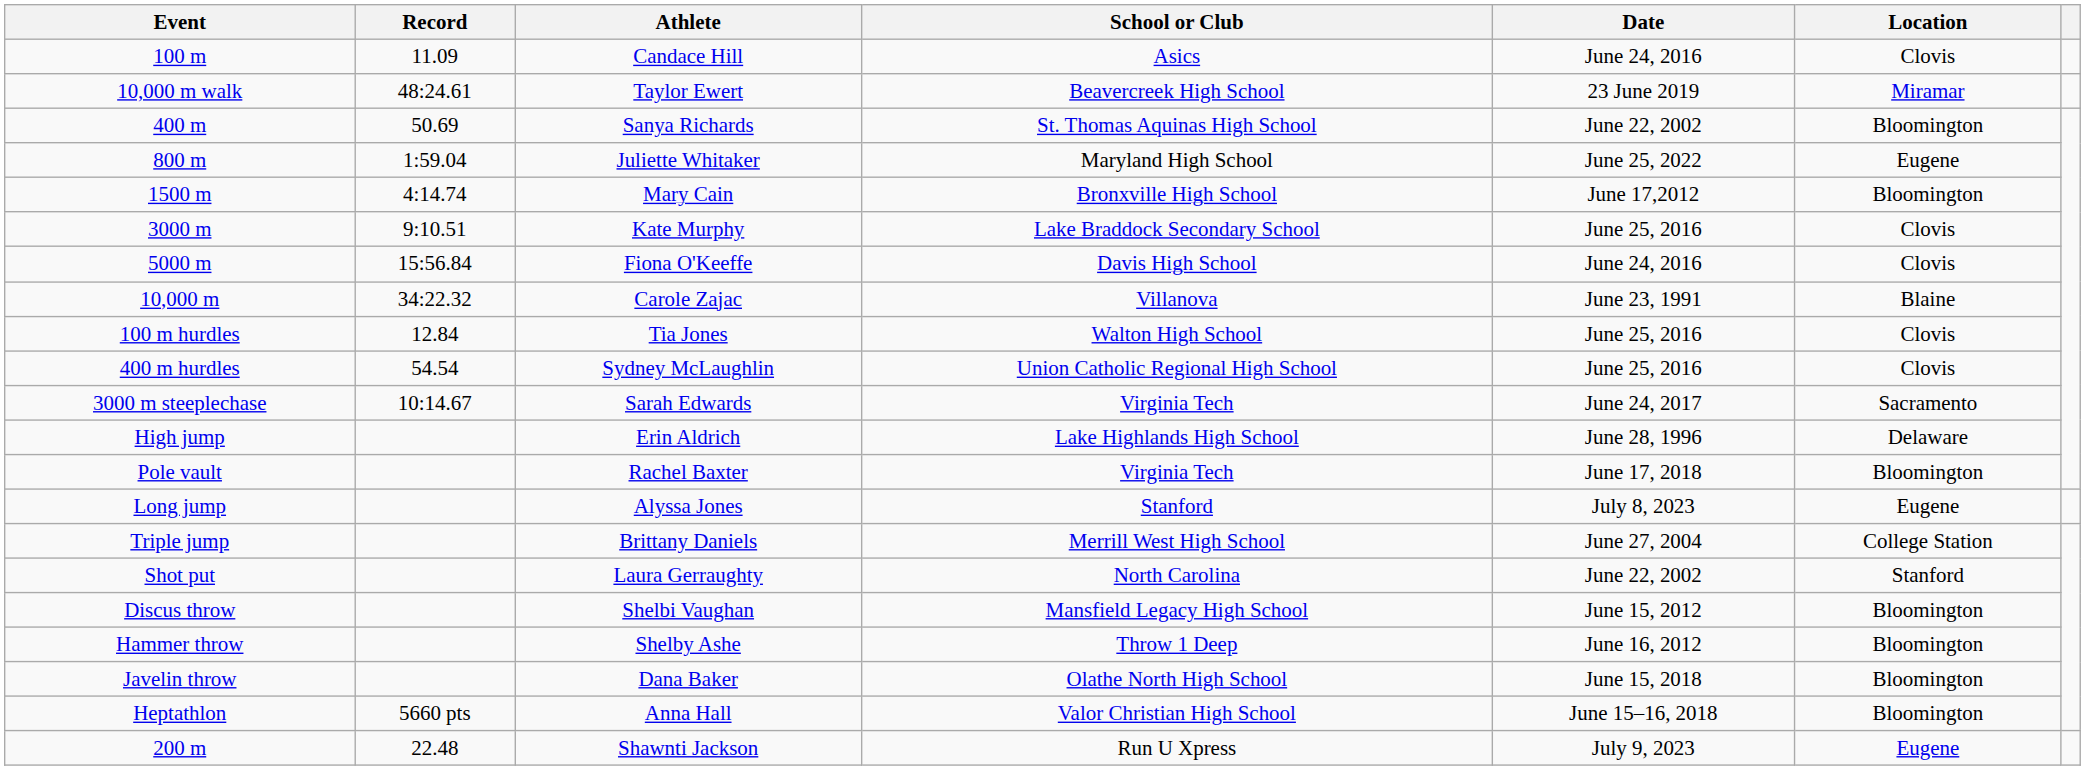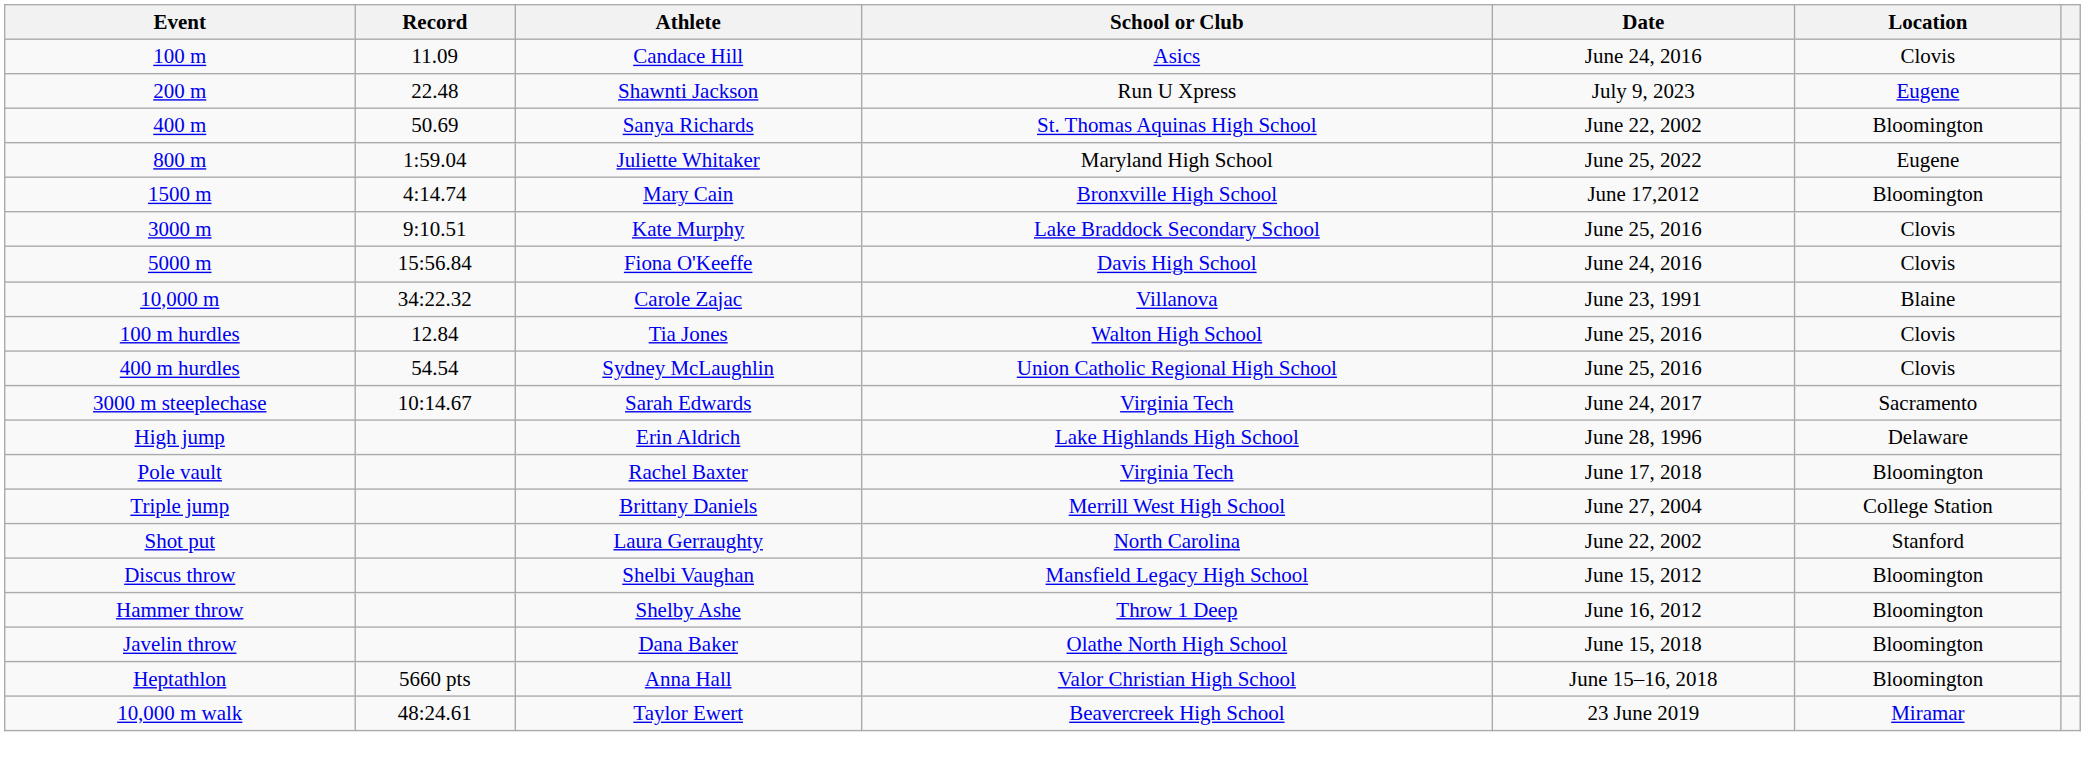 <table class="wikitable"  style="text-align:center; font-size:95%; width:95%;">
 <tr>
 <th>Event</th>
 <th>Record</th>
 <th>Athlete</th>
 <th>School or Club</th>
 <th>Date</th>
 <th>Location</th>
 <th></th>
 </tr>
 <tr>
 <td><a href='#'>100 m</a></td>
 <td>11.09</td>
 <td><a href='#'>Candace Hill</a></td>
 <td><a href='#'>Asics</a></td>
 <td>June 24, 2016</td>
 <td>Clovis</td>
 </tr>
 <tr>
-<td><a href='#'>10,000 m walk</a></td>
-<td>48:24.61</td>
-<td><a href='#'>Taylor Ewert</a></td>
-<td><a href='#'>Beavercreek High School</a></td>
-<td>23 June 2019</td>
-<td><a href='#'>Miramar</a></td>
+<td><a href='#'>200 m</a></td>
+<td>22.48 </td>
+<td><a href='#'>Shawnti Jackson</a></td>
+<td>Run U Xpress</td>
+<td>July 9, 2023</td>
+<td><a href='#'>Eugene</a></td>
 <td></td>
 </tr>
 <tr>
 <td><a href='#'>400 m</a></td>
 <td>50.69</td>
 <td><a href='#'>Sanya Richards</a></td>
 <td><a href='#'>St. Thomas Aquinas High School</a></td>
 <td>June 22, 2002</td>
 <td>Bloomington</td>
 </tr>
 <tr>
 <td><a href='#'>800 m</a></td>
 <td>1:59.04</td>
 <td><a href='#'>Juliette Whitaker</a></td>
 <td>Maryland High School</td>
 <td>June 25, 2022</td>
 <td>Eugene</td>
 </tr>
 <tr>
 <td><a href='#'>1500 m</a></td>
 <td>4:14.74</td>
 <td><a href='#'>Mary Cain</a></td>
 <td><a href='#'>Bronxville High School</a></td>
 <td>June 17,2012</td>
 <td>Bloomington</td>
 </tr>
 <tr>
 <td><a href='#'>3000 m</a></td>
 <td>9:10.51</td>
 <td><a href='#'>Kate Murphy</a></td>
 <td><a href='#'>Lake Braddock Secondary School</a></td>
 <td>June 25, 2016</td>
 <td>Clovis</td>
 </tr>
 <tr>
 <td><a href='#'>5000 m</a></td>
 <td>15:56.84</td>
 <td><a href='#'>Fiona O'Keeffe</a></td>
 <td><a href='#'>Davis High School</a></td>
 <td>June 24, 2016</td>
 <td>Clovis</td>
 </tr>
 <tr>
 <td><a href='#'>10,000 m</a></td>
 <td>34:22.32</td>
 <td><a href='#'>Carole Zajac</a></td>
 <td><a href='#'>Villanova</a></td>
 <td>June 23, 1991</td>
 <td>Blaine</td>
 </tr>
 <tr>
 <td><a href='#'>100 m hurdles</a></td>
 <td>12.84</td>
 <td><a href='#'>Tia Jones</a></td>
 <td><a href='#'>Walton High School</a></td>
 <td>June 25, 2016</td>
 <td>Clovis</td>
 </tr>
 <tr>
 <td><a href='#'>400 m hurdles</a></td>
 <td>54.54</td>
 <td><a href='#'>Sydney McLaughlin</a></td>
 <td><a href='#'>Union Catholic Regional High School</a></td>
 <td>June 25, 2016</td>
 <td>Clovis</td>
 </tr>
 <tr>
 <td><a href='#'>3000 m steeplechase</a></td>
 <td>10:14.67</td>
 <td><a href='#'>Sarah Edwards</a></td>
 <td><a href='#'>Virginia Tech</a></td>
 <td>June 24, 2017</td>
 <td>Sacramento</td>
 </tr>
 <tr>
 <td><a href='#'>High jump</a></td>
 <td></td>
 <td><a href='#'>Erin Aldrich</a></td>
 <td><a href='#'>Lake Highlands High School</a></td>
 <td>June 28, 1996</td>
 <td>Delaware</td>
 </tr>
 <tr>
 <td><a href='#'>Pole vault</a></td>
 <td></td>
 <td><a href='#'>Rachel Baxter</a></td>
 <td><a href='#'>Virginia Tech</a></td>
 <td>June 17, 2018</td>
 <td>Bloomington</td>
 </tr>
 <tr>
-<td><a href='#'>Long jump</a></td>
-<td> </td>
-<td><a href='#'>Alyssa Jones</a></td>
-<td><a href='#'>Stanford</a></td>
-<td>July 8, 2023</td>
-<td>Eugene</td>
-<td></td>
-</tr>
-<tr>
 <td><a href='#'>Triple jump</a></td>
 <td></td>
 <td><a href='#'>Brittany Daniels</a></td>
 <td><a href='#'>Merrill West High School</a></td>
 <td>June 27, 2004</td>
 <td>College Station</td>
 </tr>
 <tr>
 <td><a href='#'>Shot put</a></td>
 <td></td>
 <td><a href='#'>Laura Gerraughty</a></td>
 <td><a href='#'>North Carolina</a></td>
 <td>June 22, 2002</td>
 <td>Stanford</td>
 </tr>
 <tr>
 <td><a href='#'>Discus throw</a></td>
 <td></td>
 <td><a href='#'>Shelbi Vaughan</a></td>
 <td><a href='#'>Mansfield Legacy High School</a></td>
 <td>June 15, 2012</td>
 <td>Bloomington</td>
 </tr>
 <tr>
 <td><a href='#'>Hammer throw</a></td>
 <td></td>
 <td><a href='#'>Shelby Ashe</a></td>
 <td><a href='#'>Throw 1 Deep</a></td>
 <td>June 16, 2012</td>
 <td>Bloomington</td>
 </tr>
 <tr>
 <td><a href='#'>Javelin throw</a></td>
 <td></td>
 <td><a href='#'>Dana Baker</a></td>
 <td><a href='#'>Olathe North High School</a></td>
 <td>June 15, 2018</td>
 <td>Bloomington</td>
 </tr>
 <tr>
 <td><a href='#'>Heptathlon</a></td>
 <td>5660 pts</td>
 <td><a href='#'>Anna Hall</a></td>
 <td><a href='#'>Valor Christian High School</a></td>
 <td>June 15–16, 2018</td>
 <td>Bloomington</td>
 </tr>
 <tr>
-<td><a href='#'>200 m</a></td>
-<td>22.48 </td>
-<td><a href='#'>Shawnti Jackson</a></td>
-<td>Run U Xpress</td>
-<td>July 9, 2023</td>
-<td><a href='#'>Eugene</a></td>
+<td><a href='#'>10,000 m walk</a></td>
+<td>48:24.61</td>
+<td><a href='#'>Taylor Ewert</a></td>
+<td><a href='#'>Beavercreek High School</a></td>
+<td>23 June 2019</td>
+<td><a href='#'>Miramar</a></td>
 <td></td>
 </tr>
 </table>
